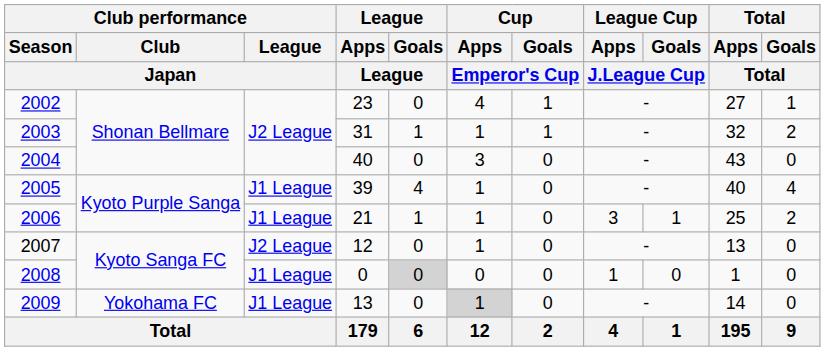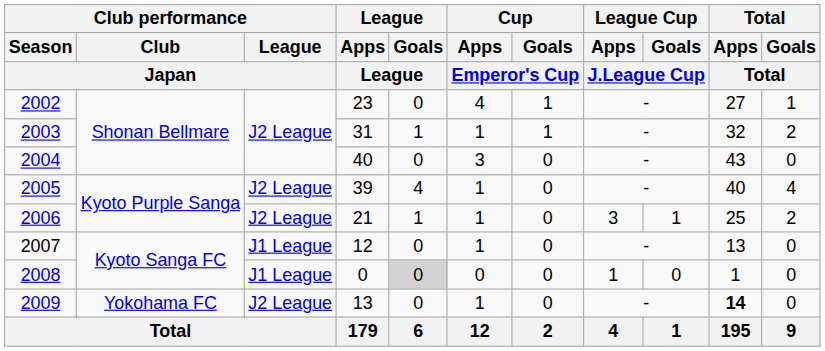 <table class="wikitable" style="text-align:center;">
 <tr>
 <th colspan=3>Club performance</th>
 <th colspan=2>League</th>
 <th colspan=2>Cup</th>
 <th colspan=2>League Cup</th>
 <th colspan=2>Total</th>
 </tr>
 <tr>
 <th>Season</th>
 <th>Club</th>
 <th>League</th>
 <th>Apps</th>
 <th>Goals</th>
 <th>Apps</th>
 <th>Goals</th>
 <th>Apps</th>
 <th>Goals</th>
 <th>Apps</th>
 <th>Goals</th>
 </tr>
 <tr>
 <th colspan=3>Japan</th>
 <th colspan=2>League</th>
 <th colspan=2><a href='#'>Emperor's Cup</a></th>
 <th colspan=2><a href='#'>J.League Cup</a></th>
 <th colspan=2>Total</th>
 </tr>
 <tr>
 <td><a href='#'>2002</a></td>
 <td rowspan="3"><a href='#'>Shonan Bellmare</a></td>
 <td rowspan="3"><a href='#'>J2 League</a></td>
 <td>23</td>
 <td>0</td>
 <td>4</td>
 <td>1</td>
 <td colspan="2">-</td>
 <td>27</td>
 <td>1</td>
 </tr>
 <tr>
 <td><a href='#'>2003</a></td>
 <td>31</td>
 <td>1</td>
 <td>1</td>
 <td>1</td>
 <td colspan="2">-</td>
 <td>32</td>
 <td>2</td>
 </tr>
 <tr>
 <td><a href='#'>2004</a></td>
 <td>40</td>
 <td>0</td>
 <td>3</td>
 <td>0</td>
 <td colspan="2">-</td>
 <td>43</td>
 <td>0</td>
 </tr>
 <tr>
 <td><a href='#'>2005</a></td>
 <td rowspan="2"><a href='#'>Kyoto Purple Sanga</a></td>
-<td><a href='#'>J1 League</a></td>
+<td><a href='#'>J2 League</a></td>
 <td>39</td>
 <td>4</td>
 <td>1</td>
 <td>0</td>
 <td colspan="2">-</td>
 <td>40</td>
 <td>4</td>
 </tr>
 <tr>
 <td><a href='#'>2006</a></td>
-<td><a href='#'>J1 League</a></td>
+<td><a href='#'>J2 League</a></td>
 <td>21</td>
 <td>1</td>
 <td>1</td>
 <td>0</td>
 <td>3</td>
 <td>1</td>
 <td>25</td>
 <td>2</td>
 </tr>
 <tr>
 <td>2007</td>
 <td rowspan="2"><a href='#'>Kyoto Sanga FC</a></td>
-<td><a href='#'>J2 League</a></td>
+<td><a href='#'>J1 League</a></td>
 <td>12</td>
 <td>0</td>
 <td>1</td>
 <td>0</td>
 <td colspan="2">-</td>
 <td>13</td>
 <td>0</td>
 </tr>
 <tr>
 <td><a href='#'>2008</a></td>
 <td><a href='#'>J1 League</a></td>
 <td>0</td>
 <td style="background: lightgrey;">0</td>
 <td>0</td>
 <td>0</td>
 <td>1</td>
 <td>0</td>
 <td>1</td>
 <td>0</td>
 </tr>
 <tr>
 <td><a href='#'>2009</a></td>
 <td><a href='#'>Yokohama FC</a></td>
-<td><a href='#'>J1 League</a></td>
+<td><a href='#'>J2 League</a></td>
 <td>13</td>
 <td>0</td>
-<td style="background: lightgrey;">1</td>
+<td>1</td>
 <td>0</td>
 <td colspan="2">-</td>
-<td>14</td>
+<td><strong>14</strong></td>
 <td>0</td>
 </tr>
 <tr>
 <th colspan=3>Total</th>
 <th>179</th>
 <th>6</th>
 <th>12</th>
 <th>2</th>
 <th>4</th>
 <th>1</th>
 <th>195</th>
 <th>9</th>
 </tr>
 </table>
